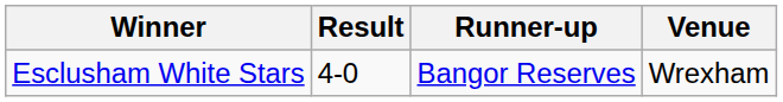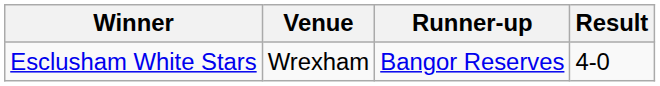 <table class="wikitable">
 <tr>
 <th>Winner</th>
+<th>Venue</th>
+<th>Runner-up</th>
 <th>Result</th>
-<th>Runner-up</th>
-<th>Venue</th>
 </tr>
 <tr>
 <td><a href='#'>Esclusham White Stars</a></td>
+<td>Wrexham</td>
+<td><a href='#'>Bangor Reserves</a></td>
 <td>4-0</td>
-<td><a href='#'>Bangor Reserves</a></td>
-<td>Wrexham</td>
 </tr>
 </table>
